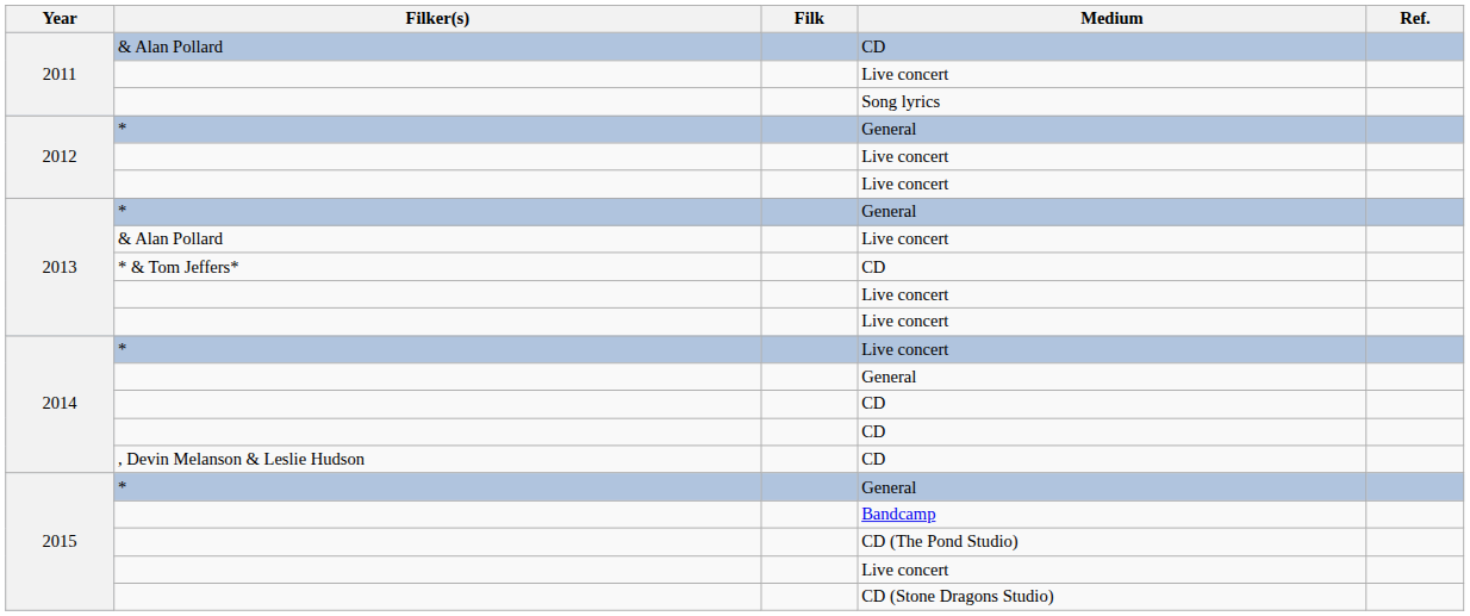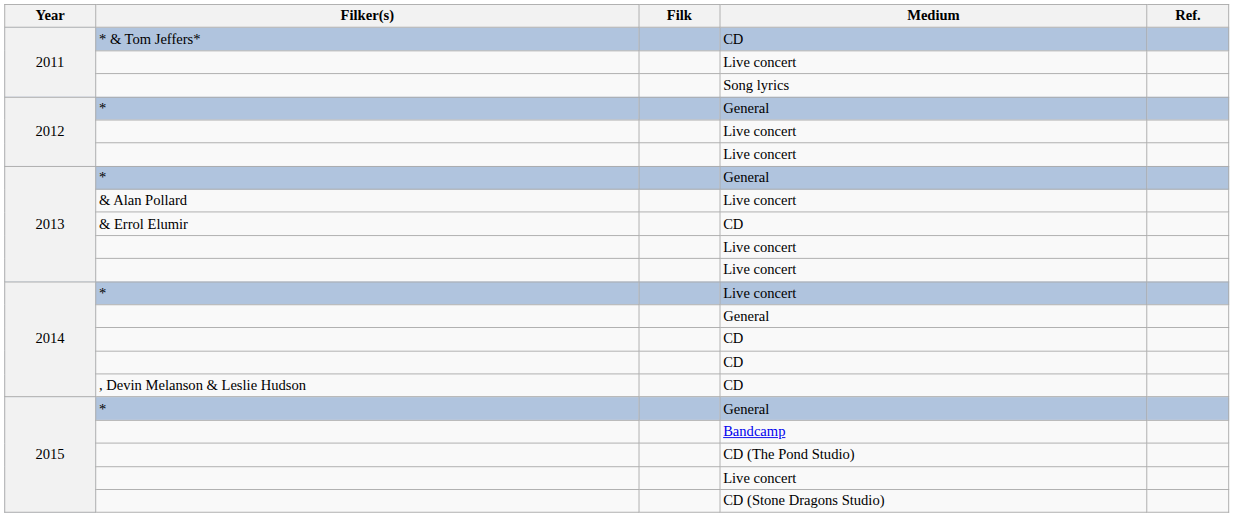 <table class="sortable wikitable" width="85%" cellpadding="5" style="margin: 1em auto 1em auto">
 <tr>
 <th scope="col">Year</th>
 <th scope="col">Filker(s)</th>
 <th scope="col">Filk</th>
 <th scope="col">Medium</th>
 <th class="unsortable">Ref.</th>
 </tr>
 <tr style="background:#B0C4DE;">
 <th rowspan="3" scope="row" align="center" style="font-weight:normal;">2011</th>
-<td> & Alan Pollard</td>
+<td>* & Tom Jeffers*</td>
 <td></td>
 <td>CD</td>
 <td align="center"></td>
 </tr>
 <tr>
 <td></td>
 <td></td>
 <td>Live concert</td>
 <td align="center"></td>
 </tr>
 <tr>
 <td></td>
 <td></td>
 <td>Song lyrics</td>
 <td align="center"></td>
 </tr>
 <tr style="background:#B0C4DE;">
 <th rowspan="3" scope="row" align="center" style="font-weight:normal;">2012</th>
 <td>*</td>
 <td></td>
 <td>General</td>
 <td align="center"></td>
 </tr>
 <tr>
 <td></td>
 <td></td>
 <td>Live concert</td>
 <td align="center"></td>
 </tr>
 <tr>
 <td></td>
 <td></td>
 <td>Live concert</td>
 <td align="center"></td>
 </tr>
 <tr style="background:#B0C4DE;">
 <th rowspan="5" scope="row" align="center" style="font-weight:normal;">2013</th>
 <td>*</td>
 <td></td>
 <td>General</td>
 <td align="center"></td>
 </tr>
 <tr>
 <td> & Alan Pollard</td>
 <td></td>
 <td>Live concert</td>
 <td align="center"></td>
 </tr>
 <tr>
-<td>* & Tom Jeffers*</td>
+<td> & Errol Elumir</td>
 <td></td>
 <td>CD</td>
 <td align="center"></td>
 </tr>
 <tr>
 <td></td>
 <td></td>
 <td>Live concert</td>
 <td align="center"></td>
 </tr>
 <tr>
 <td></td>
 <td></td>
 <td>Live concert</td>
 <td align="center"></td>
 </tr>
 <tr style="background:#B0C4DE;">
 <th rowspan="5" scope="row" align="center" style="font-weight:normal;">2014</th>
 <td>*</td>
 <td></td>
 <td>Live concert</td>
 <td align="center"></td>
 </tr>
 <tr>
 <td></td>
 <td></td>
 <td>General</td>
 <td align="center"></td>
 </tr>
 <tr>
 <td></td>
 <td></td>
 <td>CD</td>
 <td align="center"></td>
 </tr>
 <tr>
 <td></td>
 <td></td>
 <td>CD</td>
 <td align="center"></td>
 </tr>
 <tr>
 <td>, Devin Melanson & Leslie Hudson</td>
 <td></td>
 <td>CD</td>
 <td align="center"></td>
 </tr>
 <tr style="background:#B0C4DE;">
 <th rowspan="5" scope="row" align="center" style="font-weight:normal;">2015</th>
 <td>*</td>
 <td></td>
 <td>General</td>
 <td align="center"></td>
 </tr>
 <tr>
 <td></td>
 <td></td>
 <td><a href='#'>Bandcamp</a></td>
 <td align="center"></td>
 </tr>
 <tr>
 <td></td>
 <td></td>
 <td>CD (The Pond Studio)</td>
 <td align="center"></td>
 </tr>
 <tr>
 <td></td>
 <td></td>
 <td>Live concert</td>
 <td align="center"></td>
 </tr>
 <tr>
 <td></td>
 <td></td>
 <td>CD (Stone Dragons Studio)</td>
 <td align="center"></td>
 </tr>
 </table>
